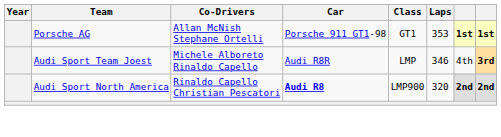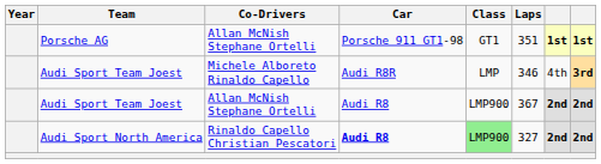 <table class="wikitable" style="text-align:center; font-size:90%">
 <tr>
 <th>Year</th>
 <th>Team</th>
 <th>Co-Drivers</th>
 <th>Car</th>
 <th>Class</th>
 <th>Laps</th>
 <th></th>
 <th></th>
 </tr>
 <tr>
 <th></th>
 <td align="left" nowrap> <a href='#'>Porsche AG</a></td>
 <td align="left" nowrap> <a href='#'>Allan McNish</a><br> <a href='#'>Stephane Ortelli</a></td>
 <td align="left" nowrap><a href='#'>Porsche 911 GT1</a>-98</td>
 <td>GT1</td>
-<td>353</td>
+<td>351</td>
 <td style="background:#FBFFBF;"><strong>1st</strong></td>
 <td style="background:#FBFFBF;"><strong>1st</strong></td>
 </tr>
 <tr>
 <th></th>
 <td align="left" nowrap> <a href='#'>Audi Sport Team Joest</a></td>
 <td align="left" nowrap> <a href='#'>Michele Alboreto</a><br> <a href='#'>Rinaldo Capello</a></td>
 <td align="left" nowrap><a href='#'>Audi R8R</a></td>
 <td>LMP</td>
 <td>346</td>
 <td>4th</td>
 <td style="background:#FFDF9F;"><strong>3rd</strong></td>
 </tr>
 <tr>
 <th></th>
+<td align="left" nowrap> <a href='#'>Audi Sport Team Joest</a></td>
+<td align="left" nowrap> <a href='#'>Allan McNish</a><br> <a href='#'>Stephane Ortelli</a></td>
+<td align="left" nowrap><a href='#'>Audi R8</a></td>
+<td>LMP900</td>
+<td>367</td>
+<td style="background:#DFDFDF;"><strong>2nd</strong></td>
+<td style="background:#DFDFDF;"><strong>2nd</strong></td>
+</tr>
+<tr>
+<th></th>
 <td align="left" nowrap> <a href='#'>Audi Sport North America</a></td>
 <td align="left" nowrap> <a href='#'>Rinaldo Capello</a><br> <a href='#'>Christian Pescatori</a></td>
 <td align="left" nowrap><strong><a href='#'>Audi R8</a></strong></td>
-<td>LMP900</td>
-<td>320</td>
+<td style="background: lightgreen;">LMP900</td>
+<td>327</td>
 <td style="background:#DFDFDF;"><strong>2nd</strong></td>
 <td style="background:#DFDFDF;"><strong>2nd</strong></td>
 </tr>
 <tr>
 <th colspan="8"></th>
 </tr>
 </table>
